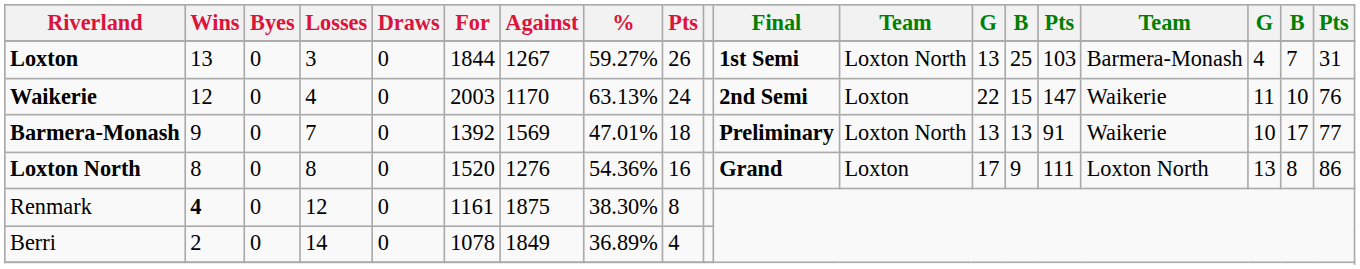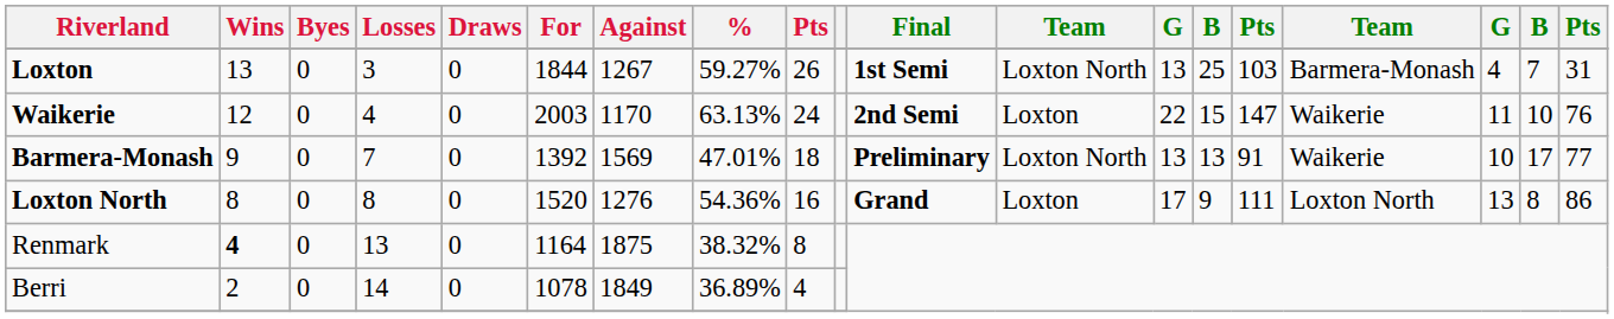 <table style="font-size: 85%; text-align: left;" class="wikitable">
 <tr>
 <th style="color:crimson">Riverland</th>
 <th style="color:crimson">Wins</th>
 <th style="color:crimson">Byes</th>
 <th style="color:crimson">Losses</th>
 <th style="color:crimson">Draws</th>
 <th style="color:crimson">For</th>
 <th style="color:crimson">Against</th>
 <th style="color:crimson">%</th>
 <th style="color:crimson">Pts</th>
 <th></th>
 <th style="color:green">Final</th>
 <th style="color:green">Team</th>
 <th style="color:green">G</th>
 <th style="color:green">B</th>
 <th style="color:green">Pts</th>
 <th style="color:green">Team</th>
 <th style="color:green">G</th>
 <th style="color:green">B</th>
 <th style="color:green">Pts</th>
 </tr>
 <tr>
 </tr>
 <tr>
 </tr>
 <tr>
 <td><strong>Loxton</strong></td>
 <td>13</td>
 <td>0</td>
 <td>3</td>
 <td>0</td>
 <td>1844</td>
 <td>1267</td>
 <td>59.27%</td>
 <td>26</td>
 <td></td>
 <td><strong>1st Semi</strong></td>
 <td>Loxton North</td>
 <td>13</td>
 <td>25</td>
 <td>103</td>
 <td>Barmera-Monash</td>
 <td>4</td>
 <td>7</td>
 <td>31</td>
 </tr>
 <tr>
 <td><strong>Waikerie</strong></td>
 <td>12</td>
 <td>0</td>
 <td>4</td>
 <td>0</td>
 <td>2003</td>
 <td>1170</td>
 <td>63.13%</td>
 <td>24</td>
 <td></td>
 <td><strong>2nd Semi</strong></td>
 <td>Loxton</td>
 <td>22</td>
 <td>15</td>
 <td>147</td>
 <td>Waikerie</td>
 <td>11</td>
 <td>10</td>
 <td>76</td>
 </tr>
 <tr>
 <td><strong>Barmera-Monash</strong></td>
 <td>9</td>
 <td>0</td>
 <td>7</td>
 <td>0</td>
 <td>1392</td>
 <td>1569</td>
 <td>47.01%</td>
 <td>18</td>
 <td></td>
 <td><strong>Preliminary</strong></td>
 <td>Loxton North</td>
 <td>13</td>
 <td>13</td>
 <td>91</td>
 <td>Waikerie</td>
 <td>10</td>
 <td>17</td>
 <td>77</td>
 </tr>
 <tr>
 <td><strong>Loxton North</strong></td>
 <td>8</td>
 <td>0</td>
 <td>8</td>
 <td>0</td>
 <td>1520</td>
 <td>1276</td>
 <td>54.36%</td>
 <td>16</td>
 <td></td>
 <td><strong>Grand</strong></td>
 <td>Loxton</td>
 <td>17</td>
 <td>9</td>
 <td>111</td>
 <td>Loxton North</td>
 <td>13</td>
 <td>8</td>
 <td>86</td>
 </tr>
 <tr>
 <td>Renmark</td>
 <td><strong>4</strong></td>
 <td>0</td>
-<td>12</td>
+<td>13</td>
 <td>0</td>
-<td>1161</td>
+<td>1164</td>
 <td>1875</td>
-<td>38.30%</td>
+<td>38.32%</td>
 <td>8</td>
 <td></td>
 </tr>
 <tr>
 <td>Berri</td>
 <td>2</td>
 <td>0</td>
 <td>14</td>
 <td>0</td>
 <td>1078</td>
 <td>1849</td>
 <td>36.89%</td>
 <td>4</td>
 <td></td>
 </tr>
 <tr>
 </tr>
 </table>
